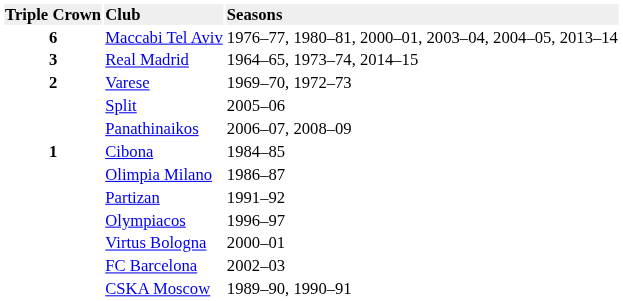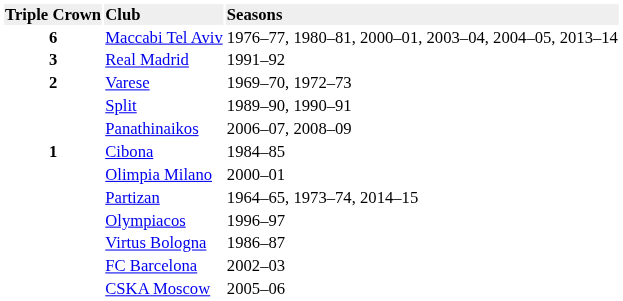 <table>
 <tr style=background:#efefef;font-weight:bold>
 <td>Triple Crown</td>
 <td>Club</td>
 <td>Seasons</td>
 </tr>
 <tr>
 <td style=text-align:center;vertical-align:top><strong>6</strong></td>
 <td> <a href='#'>Maccabi Tel Aviv</a></td>
 <td>1976–77, 1980–81, 2000–01, 2003–04, 2004–05, 2013–14</td>
 </tr>
 <tr>
 <td style=text-align:center;vertical-align:top><strong>3</strong></td>
 <td> <a href='#'>Real Madrid</a></td>
-<td>1964–65, 1973–74, 2014–15</td>
+<td>1991–92</td>
 </tr>
 <tr>
 <td Rowspan=3 style=text-align:center;vertical-align:top><strong>2</strong></td>
 <td> <a href='#'>Varese</a></td>
 <td>1969–70, 1972–73</td>
 </tr>
 <tr>
 <td> <a href='#'>Split</a></td>
-<td>2005–06</td>
+<td>1989–90, 1990–91</td>
 </tr>
 <tr>
 <td> <a href='#'>Panathinaikos</a></td>
 <td>2006–07, 2008–09</td>
 </tr>
 <tr>
 <td Rowspan=7 style=text-align:center;vertical-align:top><strong>1</strong></td>
 <td> <a href='#'>Cibona</a></td>
 <td>1984–85</td>
 </tr>
 <tr>
 <td> <a href='#'>Olimpia Milano</a></td>
-<td>1986–87</td>
+<td>2000–01</td>
 </tr>
 <tr>
 <td> <a href='#'>Partizan</a></td>
-<td>1991–92</td>
+<td>1964–65, 1973–74, 2014–15</td>
 </tr>
 <tr>
 <td> <a href='#'>Olympiacos</a></td>
 <td>1996–97</td>
 </tr>
 <tr>
 <td> <a href='#'>Virtus Bologna</a></td>
-<td>2000–01</td>
+<td>1986–87</td>
 </tr>
 <tr>
 <td> <a href='#'>FC Barcelona</a></td>
 <td>2002–03</td>
 </tr>
 <tr>
 <td> <a href='#'>CSKA Moscow</a></td>
-<td>1989–90, 1990–91</td>
+<td>2005–06</td>
 </tr>
 <tr>
 </tr>
 </table>
